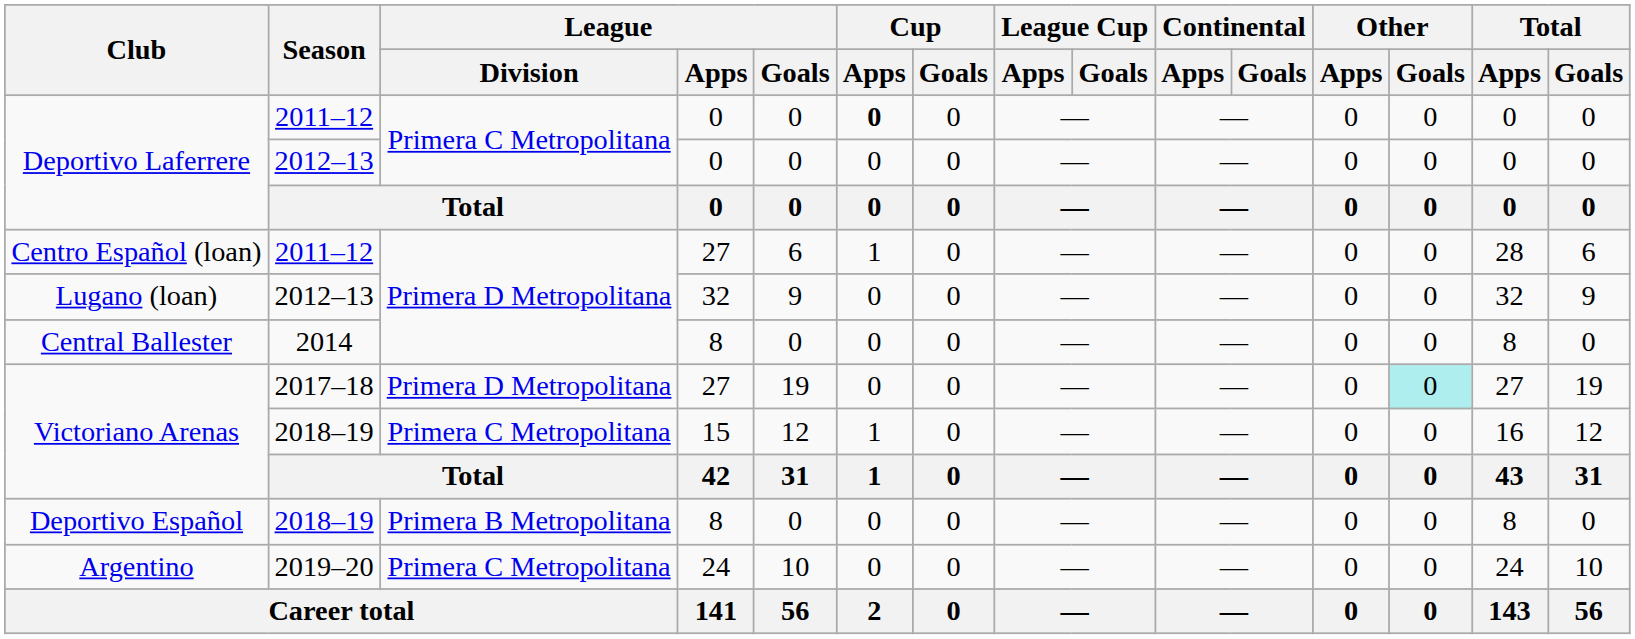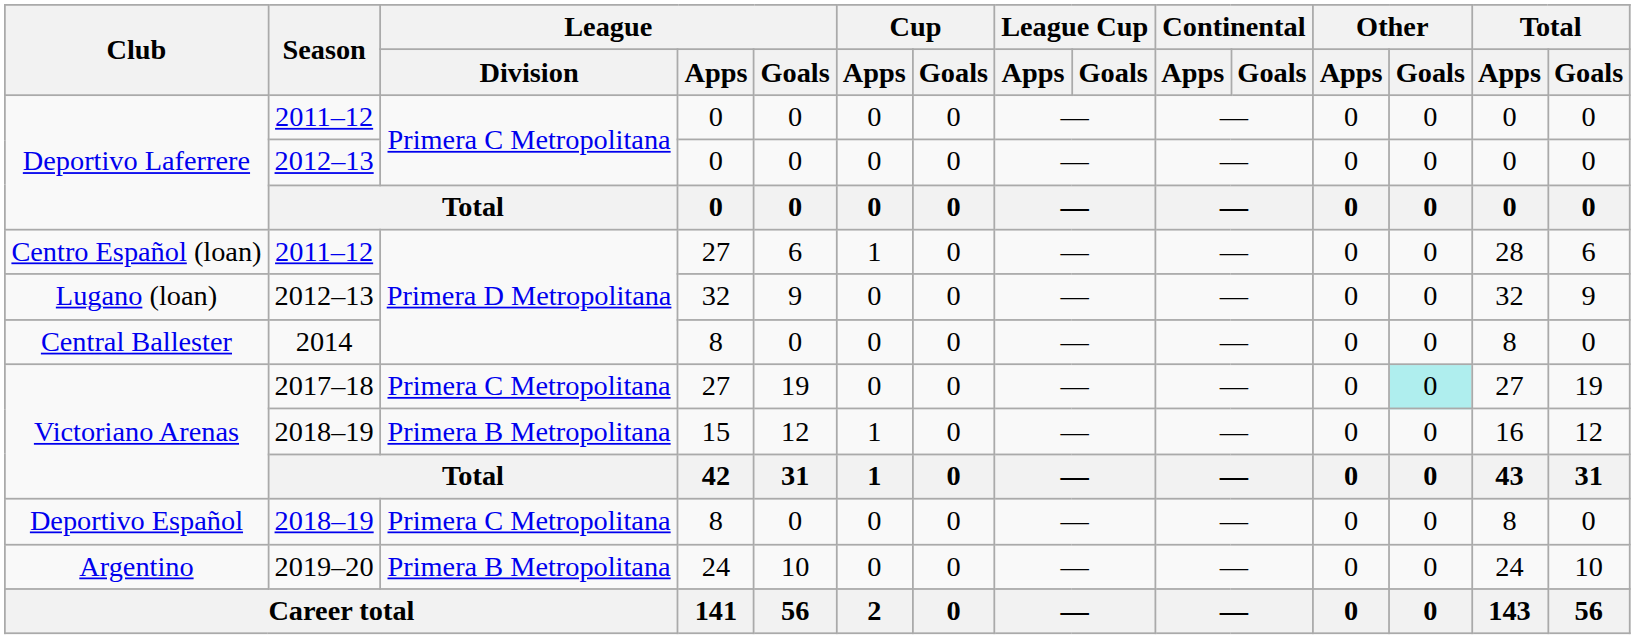 <table class="wikitable" style="text-align:center">
 <tr>
 <th rowspan="2">Club</th>
 <th rowspan="2">Season</th>
 <th colspan="3">League</th>
 <th colspan="2">Cup</th>
 <th colspan="2">League Cup</th>
 <th colspan="2">Continental</th>
 <th colspan="2">Other</th>
 <th colspan="2">Total</th>
 </tr>
 <tr>
 <th>Division</th>
 <th>Apps</th>
 <th>Goals</th>
 <th>Apps</th>
 <th>Goals</th>
 <th>Apps</th>
 <th>Goals</th>
 <th>Apps</th>
 <th>Goals</th>
 <th>Apps</th>
 <th>Goals</th>
 <th>Apps</th>
 <th>Goals</th>
 </tr>
 <tr>
 <td rowspan="3"><a href='#'>Deportivo Laferrere</a></td>
 <td><a href='#'>2011–12</a></td>
 <td rowspan="2"><a href='#'>Primera C Metropolitana</a></td>
 <td>0</td>
 <td>0</td>
-<td><strong>0</strong></td>
+<td>0</td>
 <td>0</td>
 <td colspan="2">—</td>
 <td colspan="2">—</td>
 <td>0</td>
 <td>0</td>
 <td>0</td>
 <td>0</td>
 </tr>
 <tr>
 <td><a href='#'>2012–13</a></td>
 <td>0</td>
 <td>0</td>
 <td>0</td>
 <td>0</td>
 <td colspan="2">—</td>
 <td colspan="2">—</td>
 <td>0</td>
 <td>0</td>
 <td>0</td>
 <td>0</td>
 </tr>
 <tr>
 <th colspan="2">Total</th>
 <th>0</th>
 <th>0</th>
 <th>0</th>
 <th>0</th>
 <th colspan="2">—</th>
 <th colspan="2">—</th>
 <th>0</th>
 <th>0</th>
 <th>0</th>
 <th>0</th>
 </tr>
 <tr>
 <td rowspan="1"><a href='#'>Centro Español</a> (loan)</td>
 <td><a href='#'>2011–12</a></td>
 <td rowspan="3"><a href='#'>Primera D Metropolitana</a></td>
 <td>27</td>
 <td>6</td>
 <td>1</td>
 <td>0</td>
 <td colspan="2">—</td>
 <td colspan="2">—</td>
 <td>0</td>
 <td>0</td>
 <td>28</td>
 <td>6</td>
 </tr>
 <tr>
 <td rowspan="1"><a href='#'>Lugano</a> (loan)</td>
 <td>2012–13</td>
 <td>32</td>
 <td>9</td>
 <td>0</td>
 <td>0</td>
 <td colspan="2">—</td>
 <td colspan="2">—</td>
 <td>0</td>
 <td>0</td>
 <td>32</td>
 <td>9</td>
 </tr>
 <tr>
 <td rowspan="1"><a href='#'>Central Ballester</a></td>
 <td>2014</td>
 <td>8</td>
 <td>0</td>
 <td>0</td>
 <td>0</td>
 <td colspan="2">—</td>
 <td colspan="2">—</td>
 <td>0</td>
 <td>0</td>
 <td>8</td>
 <td>0</td>
 </tr>
 <tr>
 <td rowspan="3"><a href='#'>Victoriano Arenas</a></td>
 <td>2017–18</td>
-<td rowspan="1"><a href='#'>Primera D Metropolitana</a></td>
+<td rowspan="1"><a href='#'>Primera C Metropolitana</a></td>
 <td>27</td>
 <td>19</td>
 <td>0</td>
 <td>0</td>
 <td colspan="2">—</td>
 <td colspan="2">—</td>
 <td>0</td>
 <td style="background: paleturquoise;">0</td>
 <td>27</td>
 <td>19</td>
 </tr>
 <tr>
 <td>2018–19</td>
-<td rowspan="1"><a href='#'>Primera C Metropolitana</a></td>
+<td rowspan="1"><a href='#'>Primera B Metropolitana</a></td>
 <td>15</td>
 <td>12</td>
 <td>1</td>
 <td>0</td>
 <td colspan="2">—</td>
 <td colspan="2">—</td>
 <td>0</td>
 <td>0</td>
 <td>16</td>
 <td>12</td>
 </tr>
 <tr>
 <th colspan="2">Total</th>
 <th>42</th>
 <th>31</th>
 <th>1</th>
 <th>0</th>
 <th colspan="2">—</th>
 <th colspan="2">—</th>
 <th>0</th>
 <th>0</th>
 <th>43</th>
 <th>31</th>
 </tr>
 <tr>
 <td rowspan="1"><a href='#'>Deportivo Español</a></td>
 <td><a href='#'>2018–19</a></td>
-<td rowspan="1"><a href='#'>Primera B Metropolitana</a></td>
+<td rowspan="1"><a href='#'>Primera C Metropolitana</a></td>
 <td>8</td>
 <td>0</td>
 <td>0</td>
 <td>0</td>
 <td colspan="2">—</td>
 <td colspan="2">—</td>
 <td>0</td>
 <td>0</td>
 <td>8</td>
 <td>0</td>
 </tr>
 <tr>
 <td rowspan="1"><a href='#'>Argentino</a></td>
 <td>2019–20</td>
-<td rowspan="1"><a href='#'>Primera C Metropolitana</a></td>
+<td rowspan="1"><a href='#'>Primera B Metropolitana</a></td>
 <td>24</td>
 <td>10</td>
 <td>0</td>
 <td>0</td>
 <td colspan="2">—</td>
 <td colspan="2">—</td>
 <td>0</td>
 <td>0</td>
 <td>24</td>
 <td>10</td>
 </tr>
 <tr>
 <th colspan="3">Career total</th>
 <th>141</th>
 <th>56</th>
 <th>2</th>
 <th>0</th>
 <th colspan="2">—</th>
 <th colspan="2">—</th>
 <th>0</th>
 <th>0</th>
 <th>143</th>
 <th>56</th>
 </tr>
 </table>
